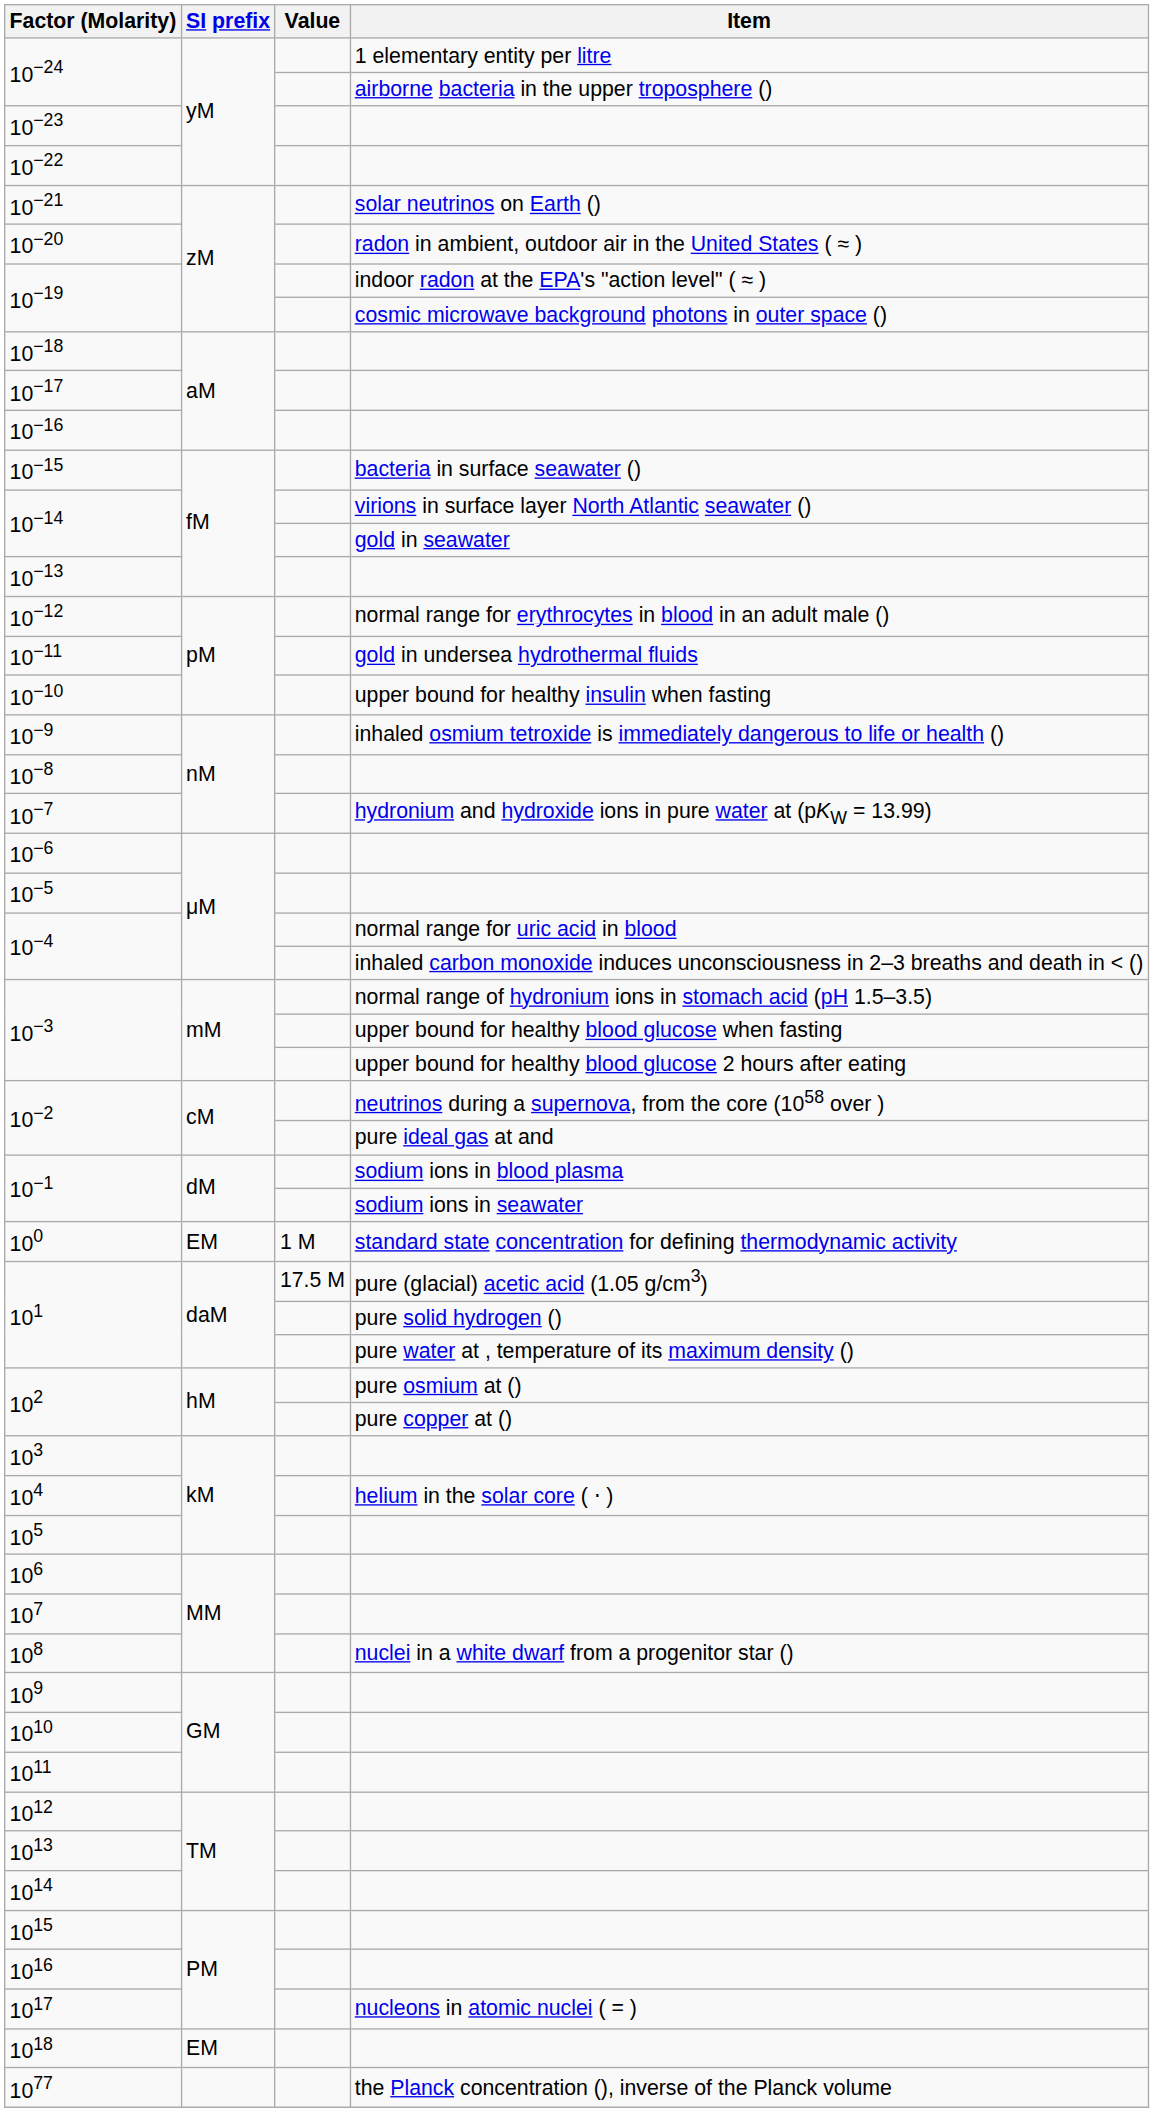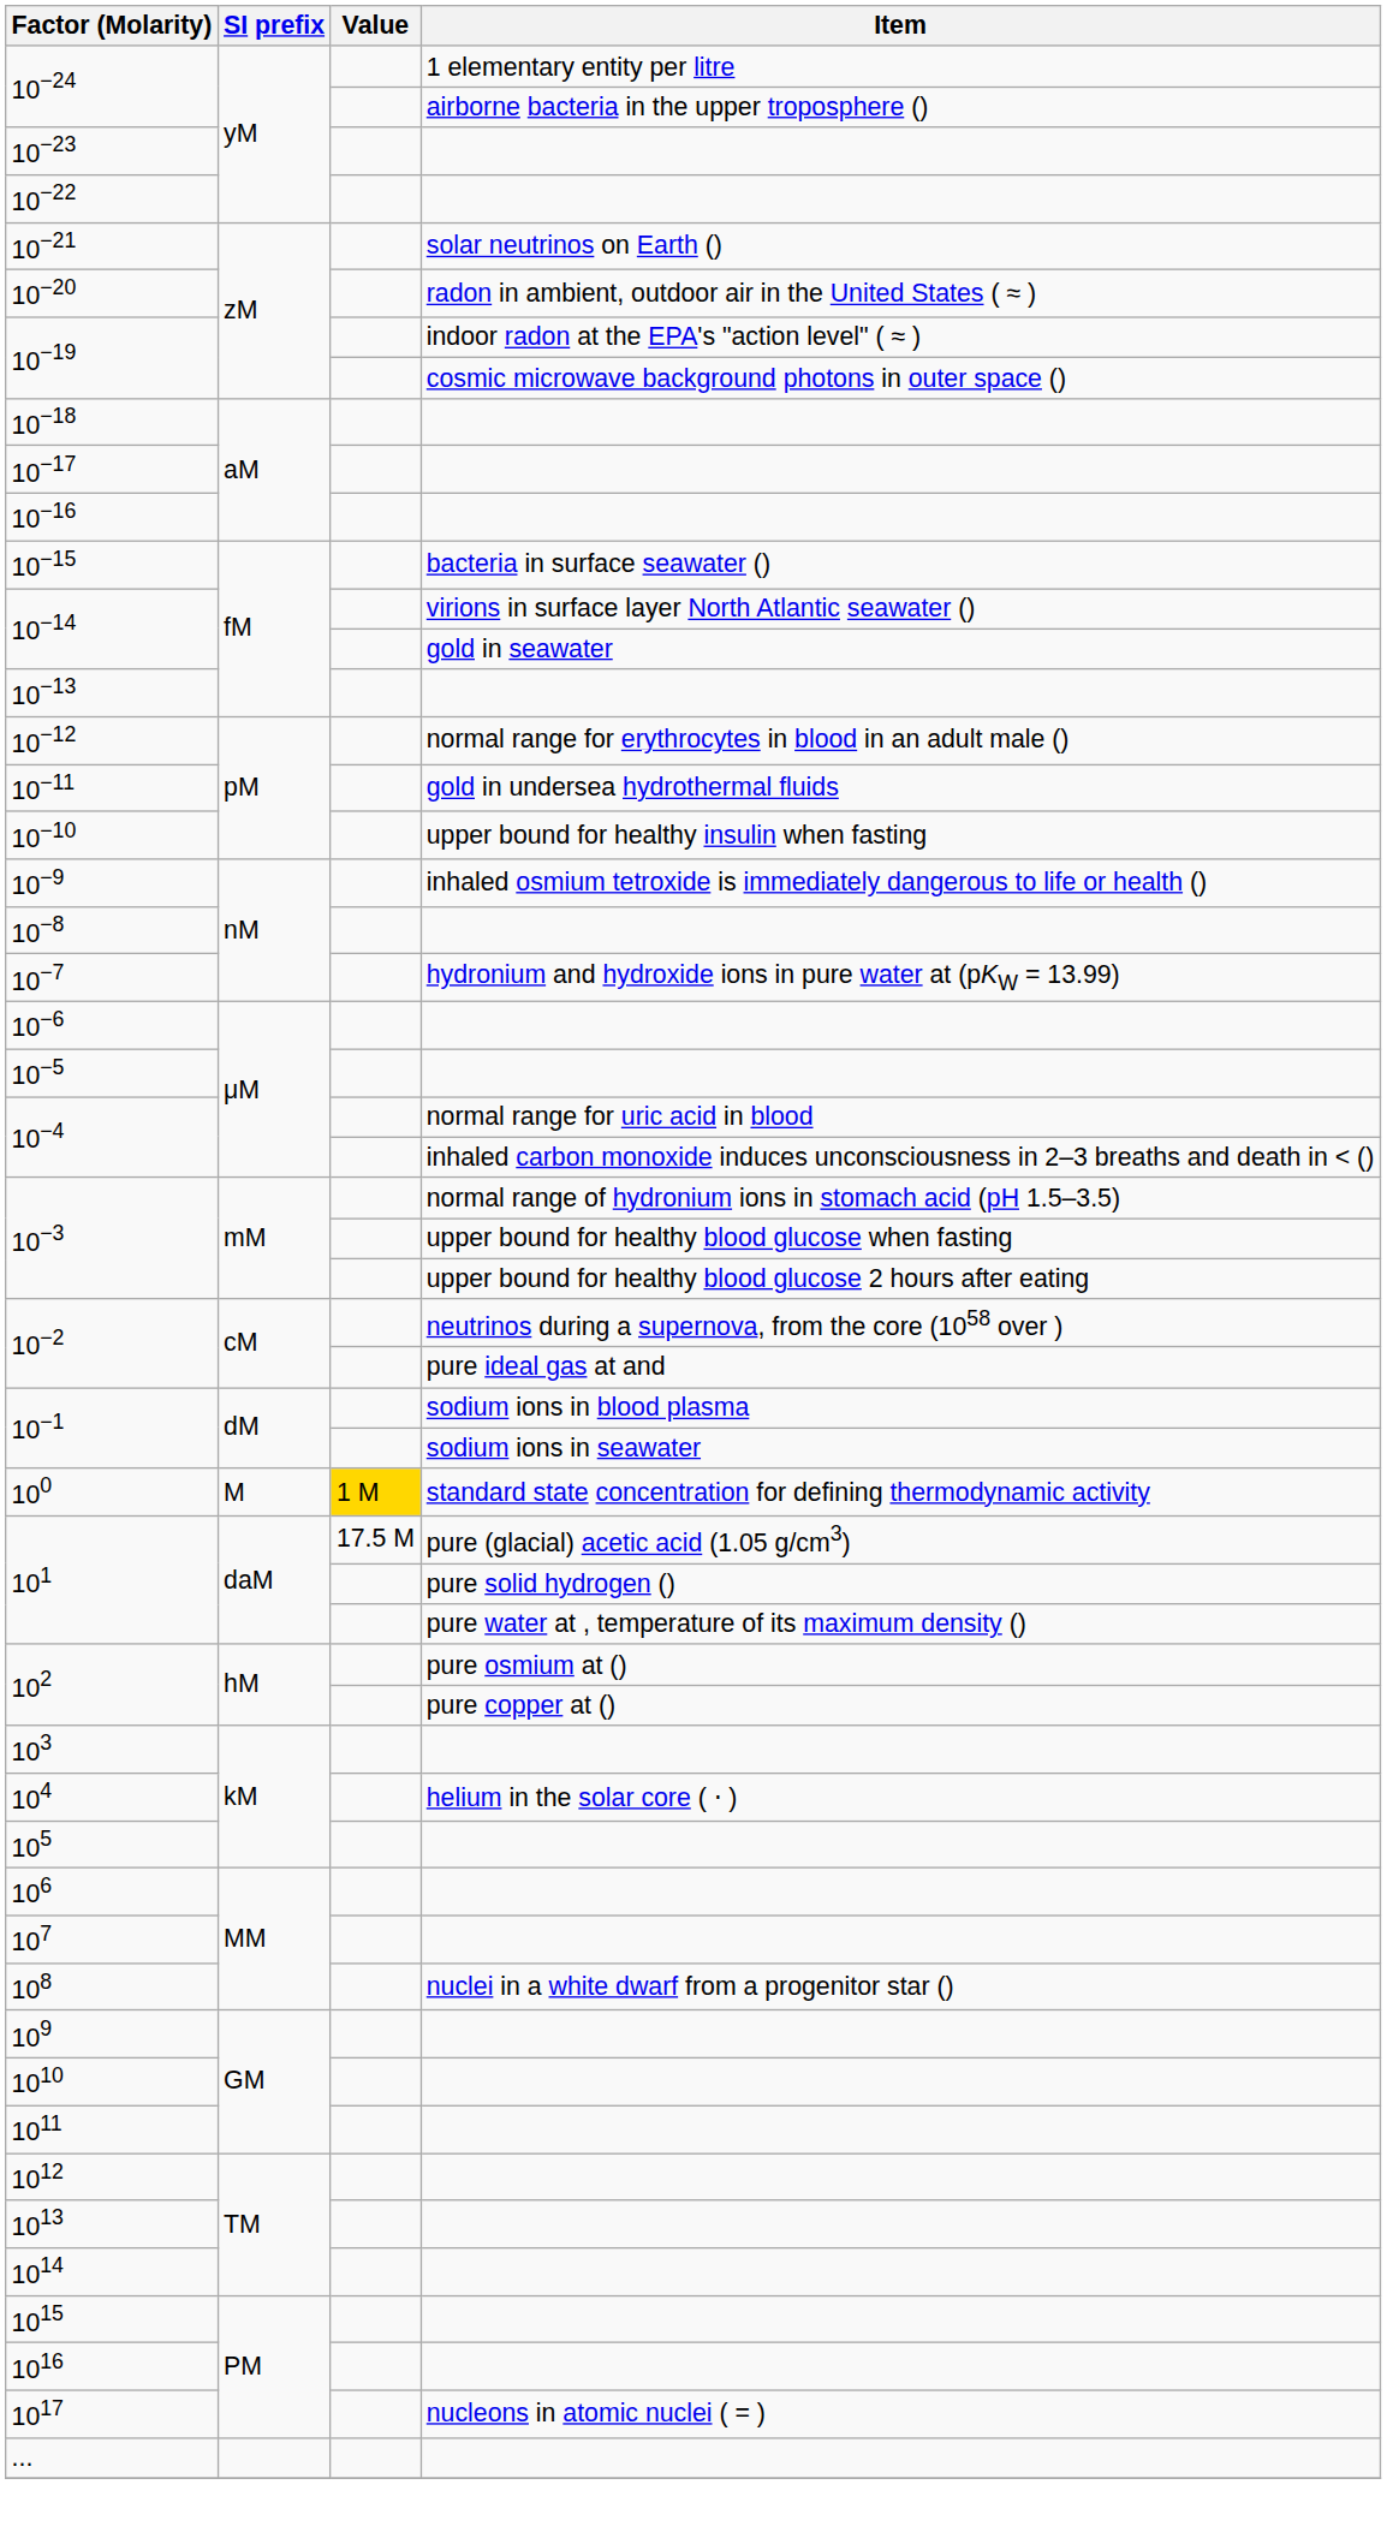 <table class="wikitable">
 <tr>
 <th>Factor (Molarity)</th>
 <th><a href='#'>SI</a> <a href='#'>prefix</a></th>
 <th>Value</th>
 <th>Item</th>
 </tr>
 <tr>
 <td rowspan="2">10<sup>−24</sup></td>
 <td rowspan="4">yM</td>
 <td></td>
 <td>1 elementary entity per <a href='#'>litre</a></td>
 </tr>
 <tr>
 <td></td>
 <td><a href='#'>airborne</a> <a href='#'>bacteria</a> in the upper <a href='#'>troposphere</a> ()</td>
 </tr>
 <tr>
 <td>10<sup>−23</sup></td>
 <td></td>
 <td></td>
 </tr>
 <tr>
 <td>10<sup>−22</sup></td>
 <td></td>
 <td></td>
 </tr>
 <tr>
 <td>10<sup>−21</sup></td>
 <td rowspan="4">zM</td>
 <td></td>
 <td><a href='#'>solar neutrinos</a> on <a href='#'>Earth</a> ()</td>
 </tr>
 <tr>
 <td>10<sup>−20</sup></td>
 <td></td>
 <td><a href='#'>radon</a> in ambient, outdoor air in the <a href='#'>United States</a> ( ≈ )</td>
 </tr>
 <tr>
 <td rowspan="2">10<sup>−19</sup></td>
 <td></td>
 <td>indoor <a href='#'>radon</a> at the <a href='#'>EPA</a>'s "action level" ( ≈ )</td>
 </tr>
 <tr>
 <td></td>
 <td><a href='#'>cosmic microwave background</a> <a href='#'>photons</a> in <a href='#'>outer space</a> ()</td>
 </tr>
 <tr>
 <td>10<sup>−18</sup></td>
 <td rowspan="3">aM</td>
 <td></td>
 <td></td>
 </tr>
 <tr>
 <td>10<sup>−17</sup></td>
 <td></td>
 <td></td>
 </tr>
 <tr>
 <td>10<sup>−16</sup></td>
 <td></td>
 <td></td>
 </tr>
 <tr>
 <td>10<sup>−15</sup></td>
 <td rowspan="4">fM</td>
 <td></td>
 <td><a href='#'>bacteria</a> in surface <a href='#'>seawater</a> ()</td>
 </tr>
 <tr>
 <td rowspan="2">10<sup>−14</sup></td>
 <td></td>
 <td><a href='#'>virions</a> in surface layer <a href='#'>North Atlantic</a> <a href='#'>seawater</a> ()</td>
 </tr>
 <tr>
 <td></td>
 <td><a href='#'>gold</a> in <a href='#'>seawater</a></td>
 </tr>
 <tr>
 <td>10<sup>−13</sup></td>
 <td></td>
 <td></td>
 </tr>
 <tr>
 <td>10<sup>−12</sup></td>
 <td rowspan="3">pM</td>
 <td></td>
 <td>normal range for <a href='#'>erythrocytes</a> in <a href='#'>blood</a> in an adult male ()</td>
 </tr>
 <tr>
 <td>10<sup>−11</sup></td>
 <td></td>
 <td><a href='#'>gold</a> in undersea <a href='#'>hydrothermal fluids</a></td>
 </tr>
 <tr>
 <td>10<sup>−10</sup></td>
 <td></td>
 <td>upper bound for healthy <a href='#'>insulin</a> when fasting</td>
 </tr>
 <tr>
 <td>10<sup>−9</sup></td>
 <td rowspan="3">nM</td>
 <td></td>
 <td>inhaled <a href='#'>osmium tetroxide</a> is <a href='#'>immediately dangerous to life or health</a> ()</td>
 </tr>
 <tr>
 <td>10<sup>−8</sup></td>
 <td></td>
 <td></td>
 </tr>
 <tr>
 <td>10<sup>−7</sup></td>
 <td></td>
 <td><a href='#'>hydronium</a> and <a href='#'>hydroxide</a> ions in pure <a href='#'>water</a> at  (p<em>K</em><sub>W</sub> = 13.99)</td>
 </tr>
 <tr>
 <td>10<sup>−6</sup></td>
 <td rowspan="4">μM</td>
 <td></td>
 <td></td>
 </tr>
 <tr>
 <td>10<sup>−5</sup></td>
 <td></td>
 <td></td>
 </tr>
 <tr>
 <td rowspan=2>10<sup>−4</sup></td>
 <td></td>
 <td>normal range for <a href='#'>uric acid</a> in <a href='#'>blood</a></td>
 </tr>
 <tr>
 <td></td>
 <td>inhaled <a href='#'>carbon monoxide</a> induces unconsciousness in 2–3 breaths and death in <  ()</td>
 </tr>
 <tr>
 <td rowspan=3>10<sup>−3</sup></td>
 <td rowspan=3>mM</td>
 <td></td>
 <td>normal range of <a href='#'>hydronium</a> ions in <a href='#'>stomach acid</a> (<a href='#'>pH</a> 1.5–3.5)</td>
 </tr>
 <tr>
 <td></td>
 <td>upper bound for healthy <a href='#'>blood glucose</a> when fasting</td>
 </tr>
 <tr>
 <td></td>
 <td>upper bound for healthy <a href='#'>blood glucose</a> 2 hours after eating</td>
 </tr>
 <tr>
 <td rowspan=2>10<sup>−2</sup></td>
 <td rowspan=2>cM</td>
 <td></td>
 <td><a href='#'>neutrinos</a> during a <a href='#'>supernova</a>,  from the core (10<sup>58</sup> over )</td>
 </tr>
 <tr>
 <td></td>
 <td>pure <a href='#'>ideal gas</a> at  and </td>
 </tr>
 <tr>
 <td rowspan=2>10<sup>−1</sup></td>
 <td rowspan=2>dM</td>
 <td></td>
 <td><a href='#'>sodium</a> ions in <a href='#'>blood plasma</a></td>
 </tr>
 <tr>
 <td></td>
 <td><a href='#'>sodium</a> ions in <a href='#'>seawater</a></td>
 </tr>
 <tr>
 <td>10<sup>0</sup></td>
-<td>EM</td>
-<td>1 M</td>
+<td>M</td>
+<td style="background: gold;">1 M</td>
 <td><a href='#'>standard state</a> <a href='#'>concentration</a> for defining <a href='#'>thermodynamic activity</a></td>
 </tr>
 <tr>
 <td rowspan="3">10<sup>1</sup></td>
 <td rowspan="3">daM</td>
 <td>17.5 M</td>
 <td>pure (glacial) <a href='#'>acetic acid</a> (1.05 g/cm<sup>3</sup>)</td>
 </tr>
 <tr>
 <td></td>
 <td>pure <a href='#'>solid hydrogen</a> ()</td>
 </tr>
 <tr>
 <td></td>
 <td>pure <a href='#'>water</a> at , temperature of its <a href='#'>maximum density</a> ()</td>
 </tr>
 <tr>
 <td rowspan="2">10<sup>2</sup></td>
 <td rowspan="2">hM</td>
 <td></td>
 <td>pure <a href='#'>osmium</a> at  ()</td>
 </tr>
 <tr>
 <td></td>
 <td>pure <a href='#'>copper</a> at  ()</td>
 </tr>
 <tr>
 <td>10<sup>3</sup></td>
 <td rowspan="3">kM</td>
 <td></td>
 <td></td>
 </tr>
 <tr>
 <td>10<sup>4</sup></td>
 <td></td>
 <td><a href='#'>helium</a> in the <a href='#'>solar core</a> ( ⋅ )</td>
 </tr>
 <tr>
 <td>10<sup>5</sup></td>
 <td></td>
 <td></td>
 </tr>
 <tr>
 <td>10<sup>6</sup></td>
 <td rowspan="3">MM</td>
 <td></td>
 <td></td>
 </tr>
 <tr>
 <td>10<sup>7</sup></td>
 <td></td>
 <td></td>
 </tr>
 <tr>
 <td>10<sup>8</sup></td>
 <td></td>
 <td><a href='#'>nuclei</a> in a <a href='#'>white dwarf</a> from a  progenitor star ()</td>
 </tr>
 <tr>
 <td>10<sup>9</sup></td>
 <td rowspan="3">GM</td>
 <td></td>
 <td></td>
 </tr>
 <tr>
 <td>10<sup>10</sup></td>
 <td></td>
 <td></td>
 </tr>
 <tr>
 <td>10<sup>11</sup></td>
 <td></td>
 <td></td>
 </tr>
 <tr>
 <td>10<sup>12</sup></td>
 <td rowspan="3">TM</td>
 <td></td>
 <td></td>
 </tr>
 <tr>
 <td>10<sup>13</sup></td>
 <td></td>
 <td></td>
 </tr>
 <tr>
 <td>10<sup>14</sup></td>
 <td></td>
 <td></td>
 </tr>
 <tr>
 <td>10<sup>15</sup></td>
 <td rowspan="3">PM</td>
 <td></td>
 <td></td>
 </tr>
 <tr>
 <td>10<sup>16</sup></td>
 <td></td>
 <td></td>
 </tr>
 <tr>
 <td>10<sup>17</sup></td>
 <td></td>
 <td><a href='#'>nucleons</a> in <a href='#'>atomic nuclei</a> ( = )</td>
 </tr>
 <tr>
-<td>10<sup>18</sup></td>
-<td>EM</td>
+<td>...</td>
+<td></td>
 <td></td>
 <td></td>
 </tr>
 <tr>
-<td>10<sup>77</sup></td>
-<td></td>
-<td></td>
-<td>the <a href='#'>Planck</a> concentration (), inverse of the Planck volume</td>
-</tr>
-<tr>
 </tr>
 </table>
